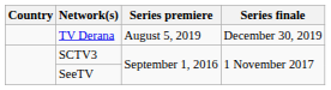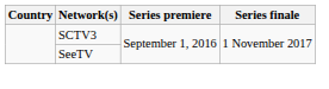 <table class="wikitable">
 <tr>
 <th>Country</th>
 <th>Network(s)</th>
 <th>Series premiere</th>
 <th>Series finale</th>
-</tr>
-<tr>
-<td></td>
-<td><a href='#'>TV Derana</a></td>
-<td>August 5, 2019</td>
-<td>December 30, 2019</td>
 </tr>
 <tr>
 <td rowspan="2"></td>
 <td>SCTV3</td>
 <td rowspan="2">September 1, 2016</td>
 <td rowspan="2">1 November 2017</td>
 </tr>
 <tr>
 <td>SeeTV</td>
 </tr>
 </table>
